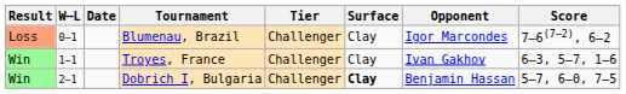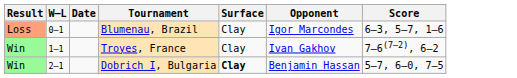 <table class="sortable wikitable" style=font-size:80%>
 <tr>
 <th>Result</th>
 <th class="unsortable">W–L</th>
 <th>Date</th>
 <th>Tournament</th>
-<th>Tier</th>
 <th>Surface</th>
 <th>Opponent</th>
 <th class="unsortable">Score</th>
 </tr>
 <tr>
 <td bgcolor=FFA07A>Loss</td>
 <td><small>0–1</small></td>
 <td><a href='#'></a></td>
 <td style="background:moccasin;"><a href='#'>Blumenau</a>, Brazil</td>
-<td style="background:moccasin;">Challenger</td>
 <td>Clay</td>
 <td> <a href='#'>Igor Marcondes</a></td>
-<td>7–6<sup>(7–2)</sup>, 6–2</td>
+<td>6–3, 5–7, 1–6</td>
 </tr>
 <tr>
 <td bgcolor=98FB98>Win</td>
 <td><small>1–1</small></td>
 <td><a href='#'></a></td>
 <td style="background:moccasin;"><a href='#'>Troyes</a>, France</td>
-<td style="background:moccasin;">Challenger</td>
 <td>Clay</td>
 <td> <a href='#'>Ivan Gakhov</a></td>
-<td>6–3, 5–7, 1–6</td>
+<td>7–6<sup>(7–2)</sup>, 6–2</td>
 </tr>
 <tr>
 <td bgcolor=98FB98>Win</td>
 <td><small>2–1</small></td>
 <td><a href='#'></a></td>
 <td style="background:moccasin;"><a href='#'>Dobrich I</a>, Bulgaria</td>
-<td style="background:moccasin;">Challenger</td>
 <td><strong>Clay</strong></td>
 <td> <a href='#'>Benjamin Hassan</a></td>
 <td>5–7, 6–0, 7–5</td>
 </tr>
 </table>
